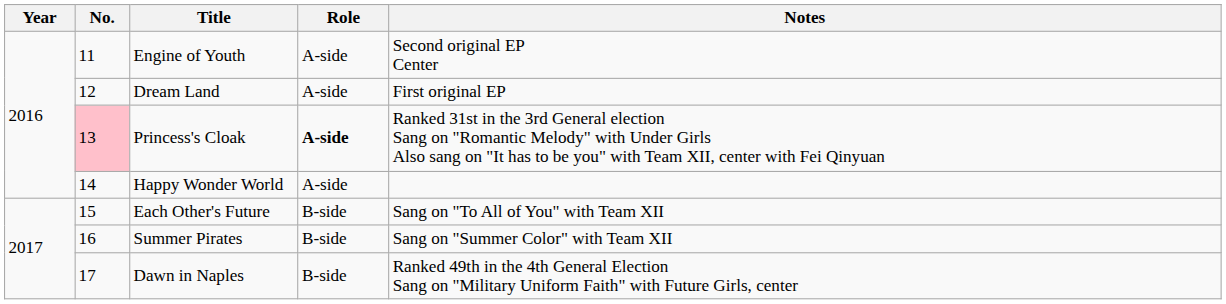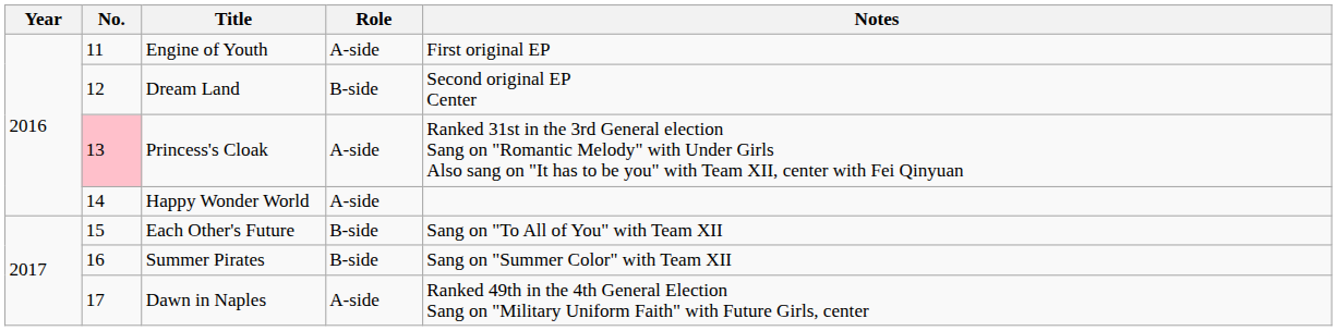 <table class="wikitable sortable" style="width:90%;">
 <tr>
 <th>Year</th>
 <th data-sort-type="number">No.</th>
 <th style="width:150px;">Title</th>
 <th>Role</th>
 <th class="unsortable">Notes</th>
 </tr>
 <tr>
 <td rowspan="4">2016</td>
 <td>11</td>
 <td>Engine of Youth</td>
 <td>A-side</td>
-<td>Second original EP <br> Center</td>
+<td>First original EP</td>
 </tr>
 <tr>
 <td>12</td>
 <td>Dream Land</td>
-<td>A-side</td>
-<td>First original EP</td>
+<td>B-side</td>
+<td>Second original EP <br> Center</td>
 </tr>
 <tr>
 <td style="background: pink;">13</td>
 <td>Princess's Cloak</td>
-<td><strong>A-side</strong></td>
+<td>A-side</td>
 <td>Ranked 31st in the 3rd General election <br> Sang on "Romantic Melody" with Under Girls <br> Also sang on "It has to be you" with Team XII, center with Fei Qinyuan</td>
 </tr>
 <tr>
 <td>14</td>
 <td>Happy Wonder World</td>
 <td>A-side</td>
 <td></td>
 </tr>
 <tr>
 <td rowspan="3">2017</td>
 <td>15</td>
 <td>Each Other's Future</td>
 <td>B-side</td>
 <td>Sang on "To All of You" with Team XII</td>
 </tr>
 <tr>
 <td>16</td>
 <td>Summer Pirates</td>
 <td>B-side</td>
 <td>Sang on "Summer Color" with Team XII</td>
 </tr>
 <tr>
 <td>17</td>
 <td>Dawn in Naples</td>
-<td>B-side</td>
+<td>A-side</td>
 <td>Ranked 49th in the 4th General Election <br> Sang on "Military Uniform Faith" with Future Girls, center</td>
 </tr>
 </table>
